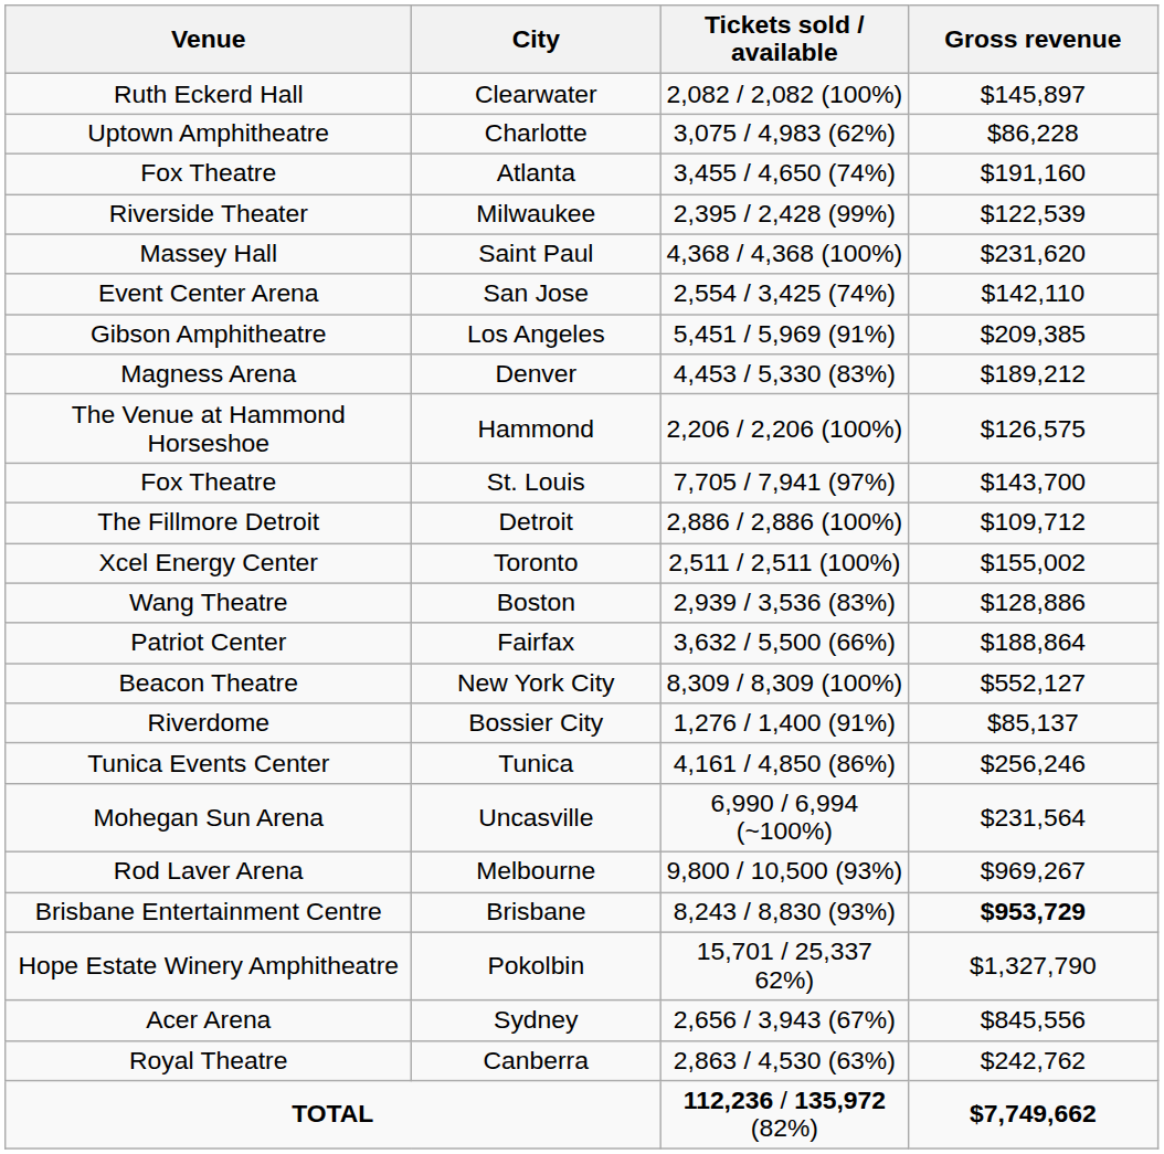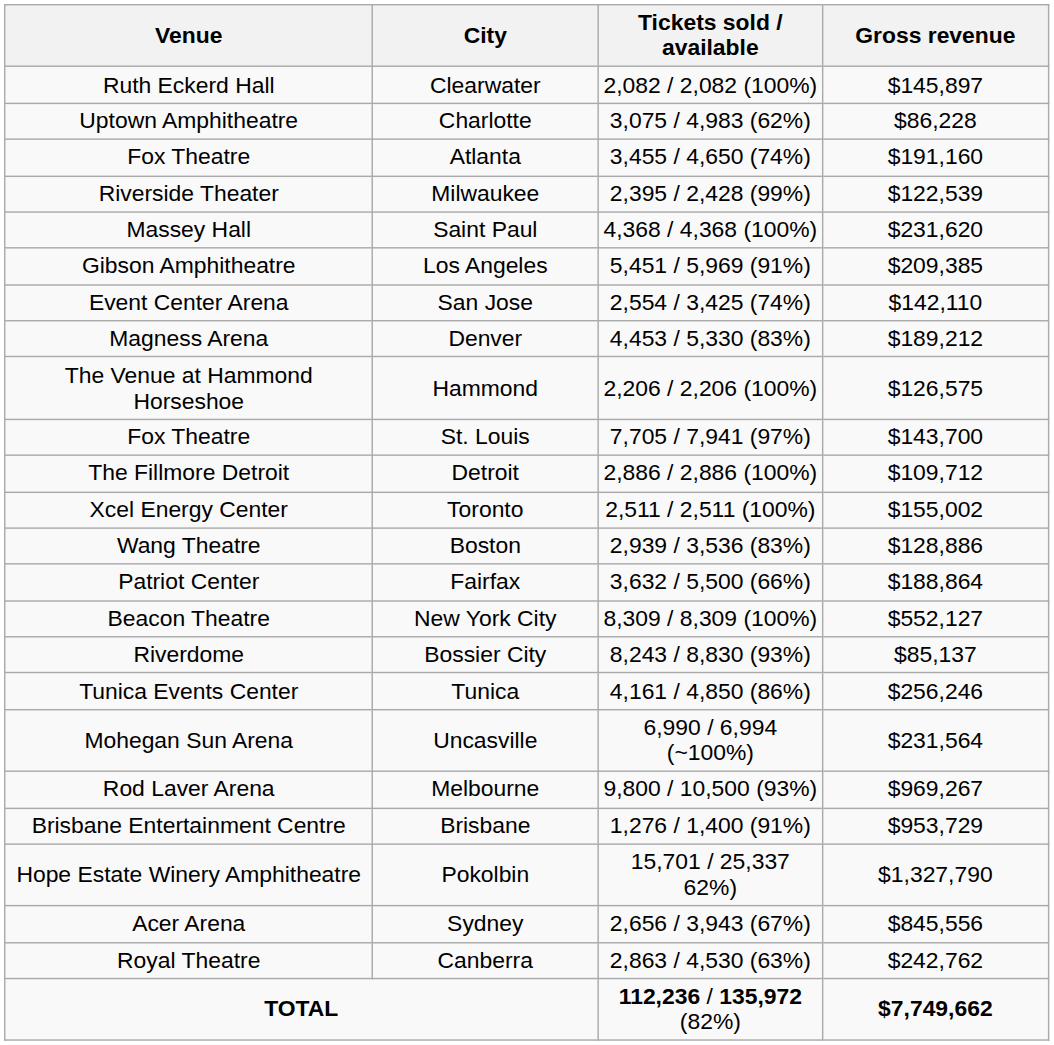 <table class="wikitable" style="text-align:center">
 <tr>
 <th style="width:250px;">Venue</th>
 <th style="width:150px;">City</th>
 <th style="width:150px;">Tickets sold / available</th>
 <th style="width:150px;">Gross revenue</th>
 </tr>
 <tr>
 <td>Ruth Eckerd Hall</td>
 <td>Clearwater</td>
 <td>2,082 / 2,082 (100%)</td>
 <td>$145,897</td>
 </tr>
 <tr>
 <td>Uptown Amphitheatre</td>
 <td>Charlotte</td>
 <td>3,075 / 4,983 (62%)</td>
 <td>$86,228</td>
 </tr>
 <tr>
 <td>Fox Theatre</td>
 <td>Atlanta</td>
 <td>3,455 / 4,650 (74%)</td>
 <td>$191,160</td>
 </tr>
 <tr>
 <td>Riverside Theater</td>
 <td>Milwaukee</td>
 <td>2,395 / 2,428 (99%)</td>
 <td>$122,539</td>
 </tr>
 <tr>
 <td>Massey Hall</td>
 <td>Saint Paul</td>
 <td>4,368 / 4,368 (100%)</td>
 <td>$231,620</td>
 </tr>
 <tr>
+<td>Gibson Amphitheatre</td>
+<td>Los Angeles</td>
+<td>5,451 / 5,969 (91%)</td>
+<td>$209,385</td>
+</tr>
+<tr>
 <td>Event Center Arena</td>
 <td>San Jose</td>
 <td>2,554 / 3,425 (74%)</td>
 <td>$142,110</td>
-</tr>
-<tr>
-<td>Gibson Amphitheatre</td>
-<td>Los Angeles</td>
-<td>5,451 / 5,969 (91%)</td>
-<td>$209,385</td>
 </tr>
 <tr>
 <td>Magness Arena</td>
 <td>Denver</td>
 <td>4,453 / 5,330 (83%)</td>
 <td>$189,212</td>
 </tr>
 <tr>
 <td>The Venue at Hammond Horseshoe</td>
 <td>Hammond</td>
 <td>2,206 / 2,206 (100%)</td>
 <td>$126,575</td>
 </tr>
 <tr>
 <td>Fox Theatre</td>
 <td>St. Louis</td>
 <td>7,705 / 7,941 (97%)</td>
 <td>$143,700</td>
 </tr>
 <tr>
 <td>The Fillmore Detroit</td>
 <td>Detroit</td>
 <td>2,886 / 2,886 (100%)</td>
 <td>$109,712</td>
 </tr>
 <tr>
 <td>Xcel Energy Center</td>
 <td>Toronto</td>
 <td>2,511 / 2,511 (100%)</td>
 <td>$155,002</td>
 </tr>
 <tr>
 <td>Wang Theatre</td>
 <td>Boston</td>
 <td>2,939 / 3,536 (83%)</td>
 <td>$128,886</td>
 </tr>
 <tr>
 <td>Patriot Center</td>
 <td>Fairfax</td>
 <td>3,632 / 5,500 (66%)</td>
 <td>$188,864</td>
 </tr>
 <tr>
 <td>Beacon Theatre</td>
 <td>New York City</td>
 <td>8,309 / 8,309 (100%)</td>
 <td>$552,127</td>
 </tr>
 <tr>
 <td>Riverdome</td>
 <td>Bossier City</td>
-<td>1,276 / 1,400 (91%)</td>
+<td>8,243 / 8,830 (93%)</td>
 <td>$85,137</td>
 </tr>
 <tr>
 <td>Tunica Events Center</td>
 <td>Tunica</td>
 <td>4,161 / 4,850 (86%)</td>
 <td>$256,246</td>
 </tr>
 <tr>
 <td>Mohegan Sun Arena</td>
 <td>Uncasville</td>
 <td>6,990 / 6,994 (~100%)</td>
 <td>$231,564</td>
 </tr>
 <tr>
 <td>Rod Laver Arena</td>
 <td>Melbourne</td>
 <td>9,800 / 10,500 (93%)</td>
 <td>$969,267</td>
 </tr>
 <tr>
 <td>Brisbane Entertainment Centre</td>
 <td>Brisbane</td>
-<td>8,243 / 8,830 (93%)</td>
-<td><strong>$953,729</strong></td>
+<td>1,276 / 1,400 (91%)</td>
+<td>$953,729</td>
 </tr>
 <tr>
 <td>Hope Estate Winery Amphitheatre</td>
 <td>Pokolbin</td>
 <td>15,701 / 25,337 62%)</td>
 <td>$1,327,790</td>
 </tr>
 <tr>
 <td>Acer Arena</td>
 <td>Sydney</td>
 <td>2,656 / 3,943 (67%)</td>
 <td>$845,556</td>
 </tr>
 <tr>
 <td>Royal Theatre</td>
 <td>Canberra</td>
 <td>2,863 / 4,530 (63%)</td>
 <td>$242,762</td>
 </tr>
 <tr>
 <td colspan="2"><strong>TOTAL</strong></td>
 <td><strong>112,236</strong> / <strong>135,972</strong> (82%)</td>
 <td><strong>$7,749,662</strong></td>
 </tr>
 </table>
